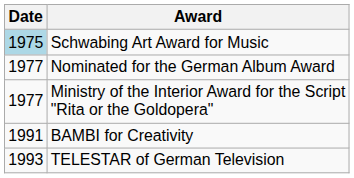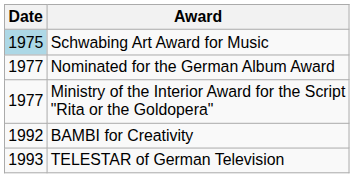 <table class="wikitable">
 <tr>
 <th>Date</th>
 <th>Award</th>
 </tr>
 <tr>
 <td style="background: lightblue;">1975</td>
 <td>Schwabing Art Award for Music</td>
 </tr>
 <tr>
 <td>1977</td>
 <td>Nominated for the German Album Award</td>
 </tr>
 <tr>
 <td>1977</td>
 <td>Ministry of the Interior Award for the Script<br>"Rita or the Goldopera"</td>
 </tr>
 <tr>
-<td>1991</td>
+<td>1992</td>
 <td>BAMBI for Creativity</td>
 </tr>
 <tr>
 <td>1993</td>
 <td>TELESTAR of German Television</td>
 </tr>
 </table>
